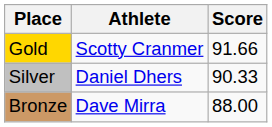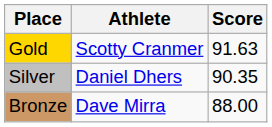 <table class="wikitable">
 <tr>
 <th>Place</th>
 <th>Athlete</th>
 <th>Score</th>
 </tr>
 <tr>
 <td style="background:gold;">Gold</td>
 <td><a href='#'>Scotty Cranmer</a></td>
-<td>91.66</td>
+<td>91.63</td>
 </tr>
 <tr>
 <td style="background:silver;">Silver</td>
 <td><a href='#'>Daniel Dhers</a></td>
-<td>90.33</td>
+<td>90.35</td>
 </tr>
 <tr>
 <td style="background:#CC9966;">Bronze</td>
 <td><a href='#'>Dave Mirra</a></td>
 <td>88.00</td>
 </tr>
 </table>
